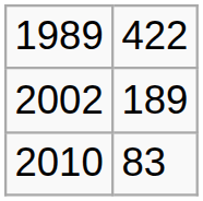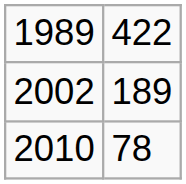 <table class="wikitable">
 <tr>
 <td>1989</td>
 <td>422</td>
 </tr>
 <tr>
 <td>2002</td>
 <td>189</td>
 </tr>
 <tr>
 <td>2010</td>
-<td>83</td>
+<td>78</td>
 </tr>
 </table>
